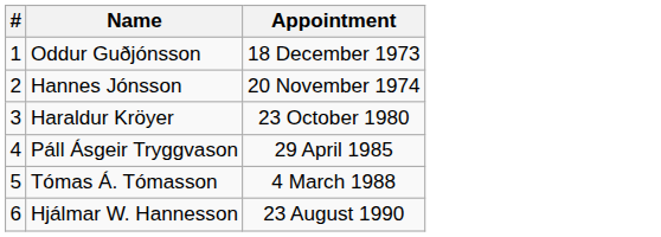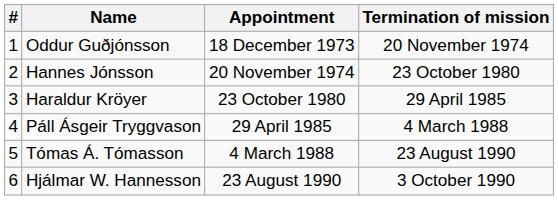 <table class="wikitable">
 <tr>
 <th>#</th>
 <th>Name</th>
 <th>Appointment</th>
+<th>Termination of mission</th>
 </tr>
 <tr>
 <td style="text-align: right;">1</td>
 <td>Oddur Guðjónsson</td>
 <td style="text-align: center;">18 December 1973</td>
+<td style="text-align: center;">20 November 1974</td>
 </tr>
 <tr>
 <td style="text-align: right;">2</td>
 <td>Hannes Jónsson</td>
 <td style="text-align: center;">20 November 1974</td>
+<td style="text-align: center;">23 October 1980</td>
 </tr>
 <tr>
 <td style="text-align: right;">3</td>
 <td>Haraldur Kröyer</td>
 <td style="text-align: center;">23 October 1980</td>
+<td style="text-align: center;">29 April 1985</td>
 </tr>
 <tr>
 <td style="text-align: right;">4</td>
 <td>Páll Ásgeir Tryggvason</td>
 <td style="text-align: center;">29 April 1985</td>
+<td style="text-align: center;">4 March 1988</td>
 </tr>
 <tr>
 <td style="text-align: right;">5</td>
 <td>Tómas Á. Tómasson</td>
 <td style="text-align: center;">4 March 1988</td>
+<td style="text-align: center;">23 August 1990</td>
 </tr>
 <tr>
 <td style="text-align: right;">6</td>
 <td>Hjálmar W. Hannesson</td>
 <td style="text-align: center;">23 August 1990</td>
+<td style="text-align: center;">3 October 1990</td>
 </tr>
 </table>
